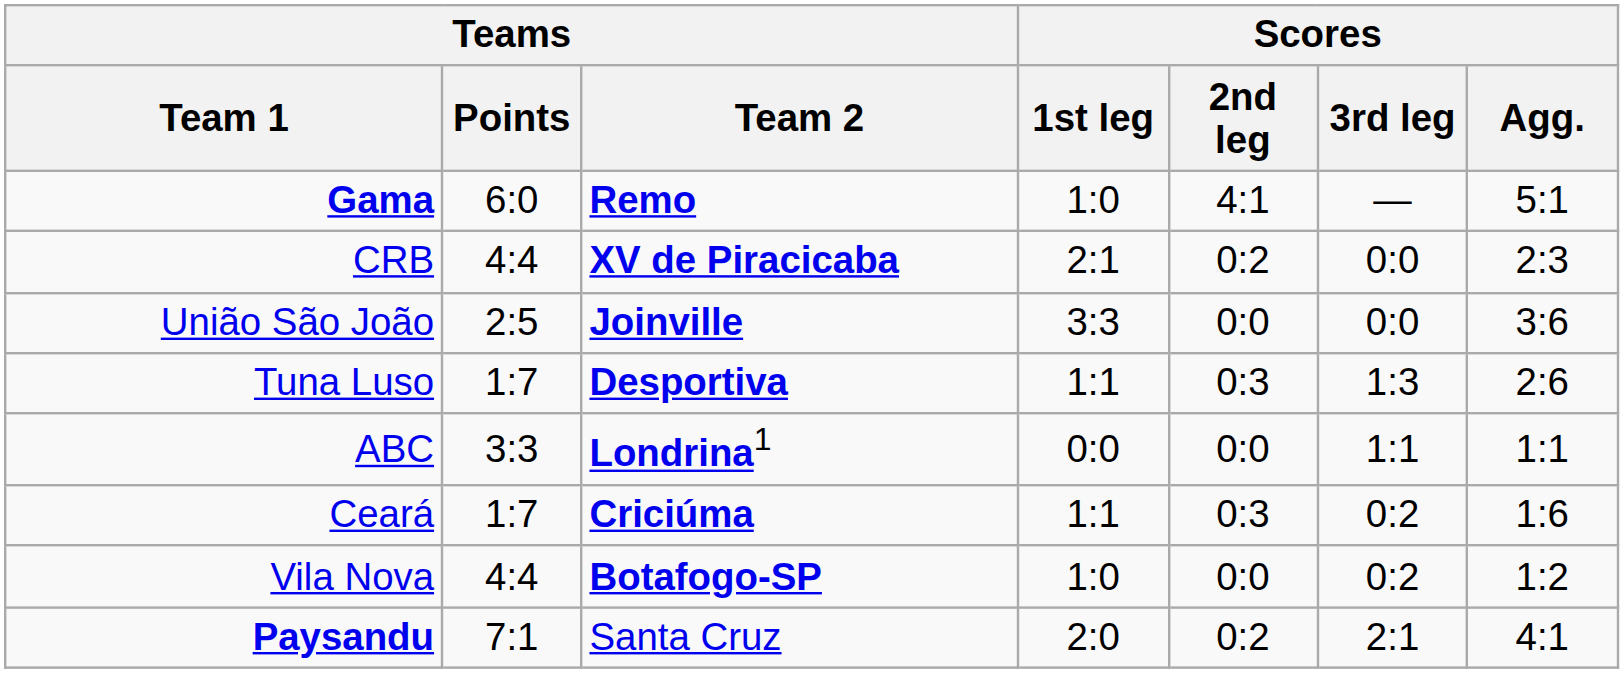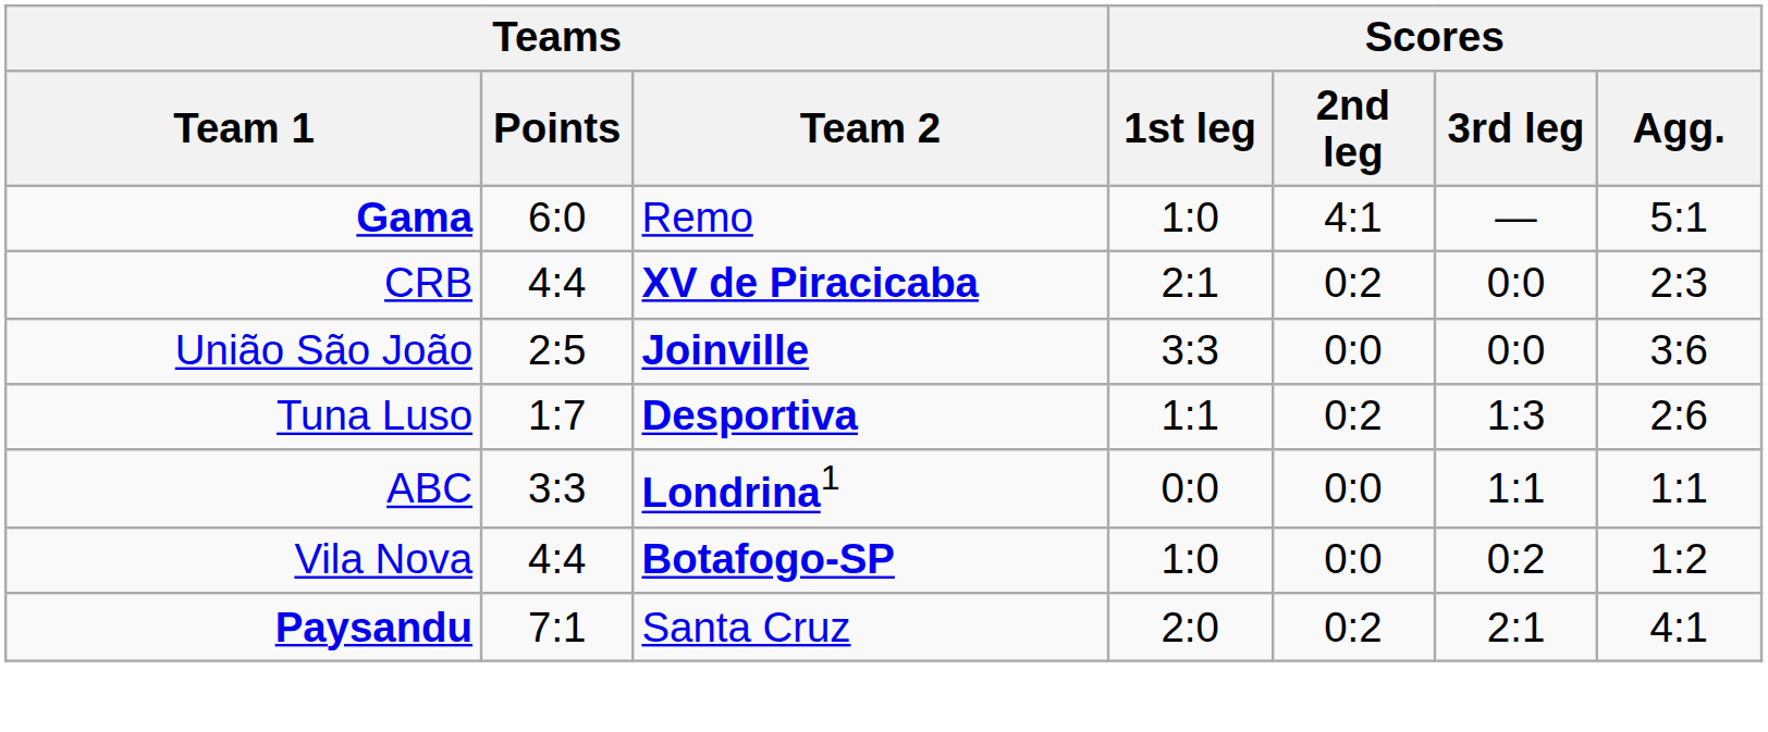 <table class="wikitable" style="text-align:center;">
 <tr>
 <th colspan=3>Teams</th>
 <th colspan=4>Scores</th>
 </tr>
 <tr>
 <th width="175">Team 1</th>
 <th width="50">Points</th>
 <th width="175">Team 2</th>
 <th width="55">1st leg</th>
 <th width="55">2nd leg</th>
 <th width="55">3rd leg</th>
 <th width="55">Agg.</th>
 </tr>
 <tr>
 <td align=right><strong><a href='#'>Gama</a></strong> </td>
 <td>6:0</td>
-<td align=left><strong> <a href='#'>Remo</a></strong></td>
+<td align=left> <a href='#'>Remo</a></td>
 <td>1:0</td>
 <td>4:1</td>
 <td>—</td>
 <td>5:1</td>
 </tr>
 <tr>
 <td align=right><a href='#'>CRB</a> </td>
 <td>4:4</td>
 <td align=left> <strong><a href='#'>XV de Piracicaba</a></strong></td>
 <td>2:1</td>
 <td>0:2</td>
 <td>0:0</td>
 <td>2:3</td>
 </tr>
 <tr>
 <td align=right><a href='#'>União São João</a> </td>
 <td>2:5</td>
 <td align=left> <strong><a href='#'>Joinville</a></strong></td>
 <td>3:3</td>
 <td>0:0</td>
 <td>0:0</td>
 <td>3:6</td>
 </tr>
 <tr>
 <td align=right><a href='#'>Tuna Luso</a> </td>
 <td>1:7</td>
 <td align=left> <strong><a href='#'>Desportiva</a></strong></td>
 <td>1:1</td>
-<td>0:3</td>
+<td>0:2</td>
 <td>1:3</td>
 <td>2:6</td>
 </tr>
 <tr>
 <td align=right><a href='#'>ABC</a> </td>
 <td>3:3</td>
 <td align=left> <strong><a href='#'>Londrina</a></strong><sup>1</sup></td>
 <td>0:0</td>
 <td>0:0</td>
 <td>1:1</td>
 <td>1:1</td>
-</tr>
-<tr>
-<td align=right><a href='#'>Ceará</a> </td>
-<td>1:7</td>
-<td align=left> <strong><a href='#'>Criciúma</a></strong></td>
-<td>1:1</td>
-<td>0:3</td>
-<td>0:2</td>
-<td>1:6</td>
 </tr>
 <tr>
 <td align=right><a href='#'>Vila Nova</a> </td>
 <td>4:4</td>
 <td align=left> <strong><a href='#'>Botafogo-SP</a></strong></td>
 <td>1:0</td>
 <td>0:0</td>
 <td>0:2</td>
 <td>1:2</td>
 </tr>
 <tr>
 <td align=right><strong><a href='#'>Paysandu</a></strong> </td>
 <td>7:1</td>
 <td align=left> <a href='#'>Santa Cruz</a></td>
 <td>2:0</td>
 <td>0:2</td>
 <td>2:1</td>
 <td>4:1</td>
 </tr>
 </table>
